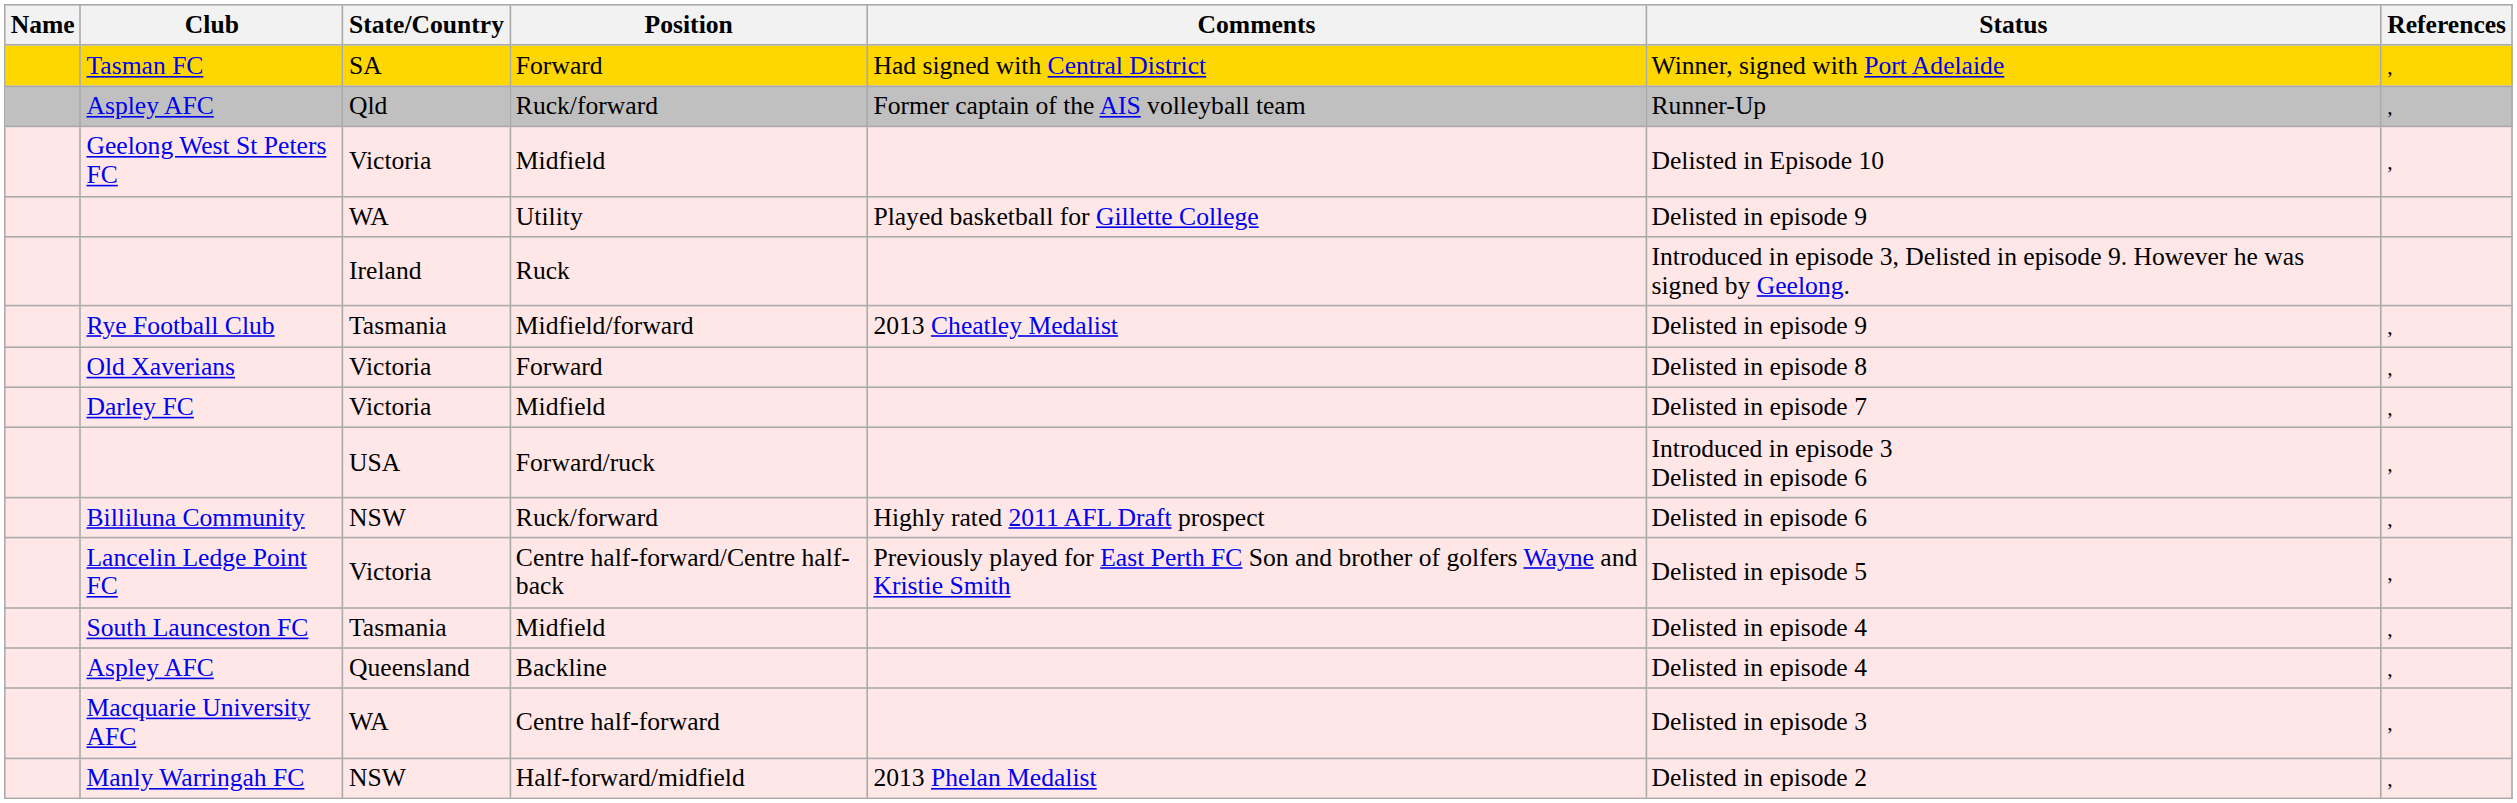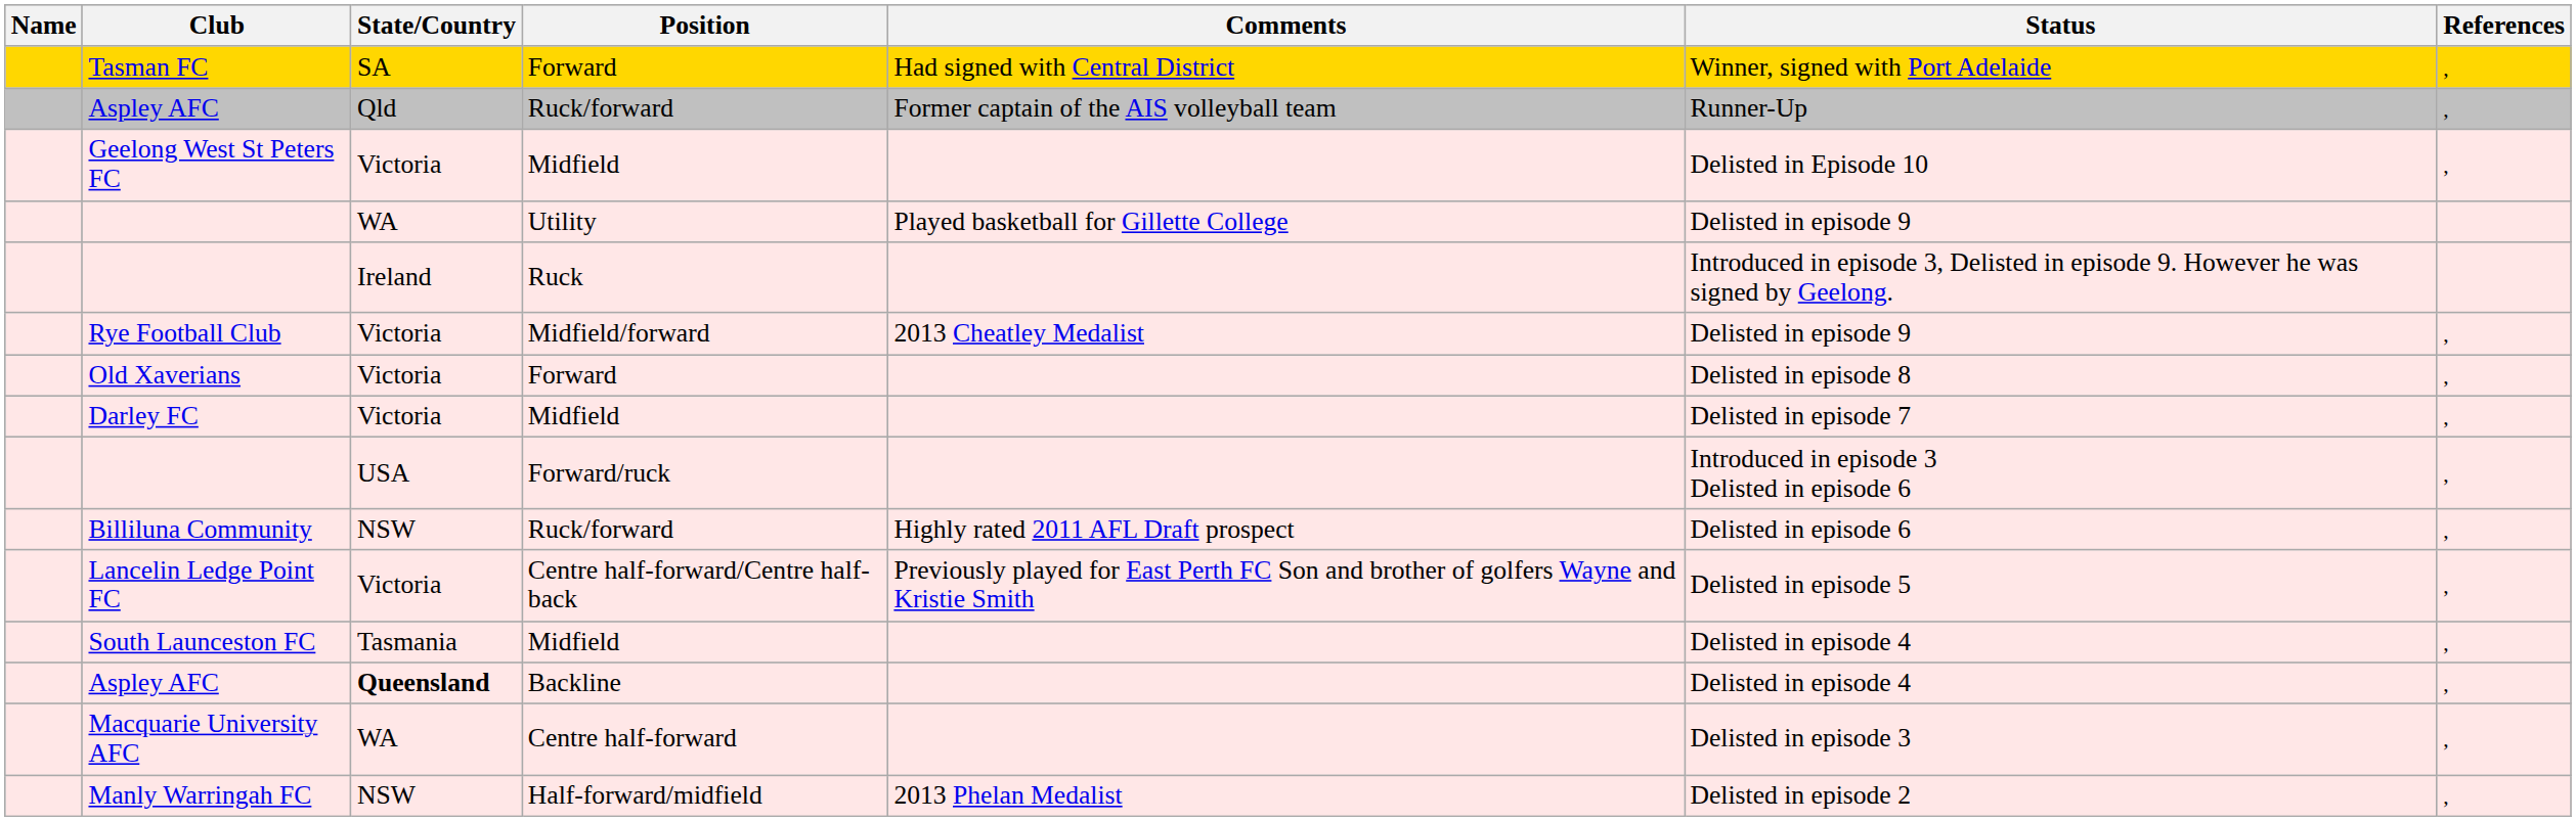 <table class="wikitable sortable">
 <tr>
 <th>Name</th>
 <th>Club</th>
 <th>State/Country</th>
 <th>Position</th>
 <th>Comments</th>
 <th>Status</th>
 <th>References</th>
 </tr>
 <tr style="background:gold;">
 <td></td>
 <td><a href='#'>Tasman FC</a></td>
 <td>SA</td>
 <td>Forward</td>
 <td>Had signed with <a href='#'>Central District</a></td>
 <td>Winner, signed with <a href='#'>Port Adelaide</a></td>
 <td><small>, </small></td>
 </tr>
 <tr style="background:silver;">
 <td></td>
 <td><a href='#'>Aspley AFC</a></td>
 <td>Qld</td>
 <td>Ruck/forward</td>
 <td>Former captain of the <a href='#'>AIS</a> volleyball team</td>
 <td>Runner-Up</td>
 <td><small>, </small></td>
 </tr>
 <tr style="background:#ffe7e7;">
 <td></td>
 <td><a href='#'>Geelong West St Peters FC</a></td>
 <td>Victoria</td>
 <td>Midfield</td>
 <td></td>
 <td>Delisted in Episode 10</td>
 <td><small>, </small></td>
 </tr>
 <tr style="background:#ffe7e7;">
 <td></td>
 <td></td>
 <td>WA</td>
 <td>Utility</td>
 <td>Played basketball for <a href='#'>Gillette College</a></td>
 <td>Delisted in episode 9</td>
 <td><small></small></td>
 </tr>
 <tr style="background:#ffe7e7;">
 <td></td>
 <td></td>
 <td>Ireland</td>
 <td>Ruck</td>
 <td></td>
 <td>Introduced in episode 3, Delisted in episode 9. However he was signed by <a href='#'>Geelong</a>.</td>
 <td><small></small></td>
 </tr>
 <tr style="background:#ffe7e7;">
 <td></td>
 <td><a href='#'>Rye Football Club</a></td>
-<td>Tasmania</td>
+<td>Victoria</td>
 <td>Midfield/forward</td>
 <td>2013 <a href='#'>Cheatley Medalist</a></td>
 <td>Delisted in episode 9</td>
 <td><small>, </small></td>
 </tr>
 <tr style="background:#ffe7e7;">
 <td></td>
 <td><a href='#'>Old Xaverians</a></td>
 <td>Victoria</td>
 <td>Forward</td>
 <td></td>
 <td>Delisted in episode 8</td>
 <td><small>, </small></td>
 </tr>
 <tr style="background:#ffe7e7;">
 <td></td>
 <td><a href='#'>Darley FC</a></td>
 <td>Victoria</td>
 <td>Midfield</td>
 <td></td>
 <td>Delisted in episode 7</td>
 <td><small>, </small></td>
 </tr>
 <tr style="background:#ffe7e7;">
 <td></td>
 <td></td>
 <td>USA</td>
 <td>Forward/ruck</td>
 <td></td>
 <td>Introduced in episode 3 <br> Delisted in episode 6</td>
 <td><small> , </small></td>
 </tr>
 <tr style="background:#ffe7e7;">
 <td></td>
 <td><a href='#'>Billiluna Community</a></td>
 <td>NSW</td>
 <td>Ruck/forward</td>
 <td>Highly rated <a href='#'>2011 AFL Draft</a> prospect</td>
 <td>Delisted in episode 6</td>
 <td><small>, </small></td>
 </tr>
 <tr style="background:#ffe7e7;">
 <td></td>
 <td><a href='#'>Lancelin Ledge Point FC</a></td>
 <td>Victoria</td>
 <td>Centre half-forward/Centre half-back</td>
 <td>Previously played for <a href='#'>East Perth FC</a>  Son and brother of golfers <a href='#'>Wayne</a> and <a href='#'>Kristie Smith</a></td>
 <td>Delisted in episode 5</td>
 <td><small>, </small></td>
 </tr>
 <tr style="background:#ffe7e7;">
 <td></td>
 <td><a href='#'>South Launceston FC</a></td>
 <td>Tasmania</td>
 <td>Midfield</td>
 <td></td>
 <td>Delisted in episode 4</td>
 <td><small>, </small></td>
 </tr>
 <tr style="background:#ffe7e7;">
 <td></td>
 <td><a href='#'>Aspley AFC</a></td>
-<td>Queensland</td>
+<td><strong>Queensland</strong></td>
 <td>Backline</td>
 <td></td>
 <td>Delisted in episode 4</td>
 <td><small>, </small></td>
 </tr>
 <tr style="background:#ffe7e7;">
 <td></td>
 <td><a href='#'>Macquarie University AFC</a></td>
 <td>WA</td>
 <td>Centre half-forward</td>
 <td></td>
 <td>Delisted in episode 3</td>
 <td><small>, </small></td>
 </tr>
 <tr style="background:#ffe7e7;">
 <td></td>
 <td><a href='#'>Manly Warringah FC</a></td>
 <td>NSW</td>
 <td>Half-forward/midfield</td>
 <td>2013 <a href='#'>Phelan Medalist</a></td>
 <td>Delisted in episode 2</td>
 <td><small>, </small></td>
 </tr>
 </table>
